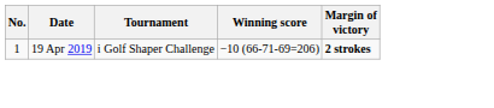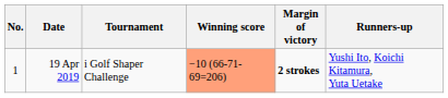 <table class="wikitable" style="font-size:95%;">
 <tr>
 <th>No.</th>
 <th>Date</th>
 <th>Tournament</th>
 <th>Winning score</th>
 <th>Margin of<br>victory</th>
+<th>Runners-up</th>
 </tr>
 <tr>
 <td align=center>1</td>
 <td align=right>19 Apr <a href='#'>2019</a></td>
 <td>i Golf Shaper Challenge</td>
-<td>−10 (66-71-69=206)</td>
+<td style="background: lightsalmon;">−10 (66-71-69=206)</td>
 <td><strong>2 strokes</strong></td>
+<td> <a href='#'>Yushi Ito</a>,  <a href='#'>Koichi Kitamura</a>,<br> <a href='#'>Yuta Uetake</a></td>
 </tr>
 </table>
